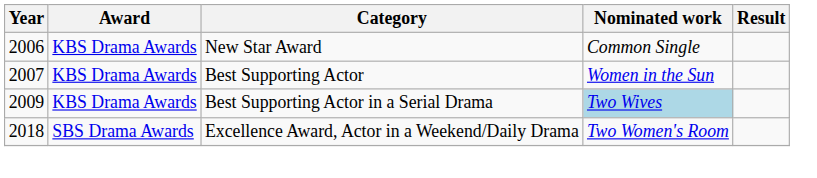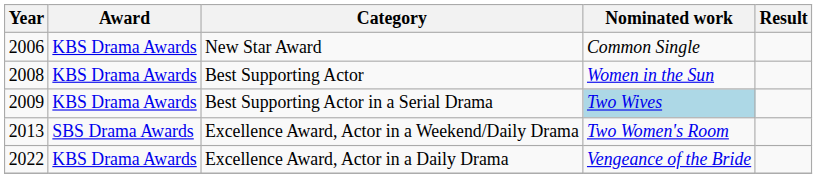 <table class="wikitable sortable">
 <tr>
 <th>Year</th>
 <th>Award</th>
 <th>Category</th>
 <th>Nominated work</th>
 <th>Result</th>
 </tr>
 <tr>
 <td>2006</td>
 <td><a href='#'>KBS Drama Awards</a></td>
 <td>New Star Award</td>
 <td><em>Common Single</em></td>
 <td></td>
 </tr>
 <tr>
-<td>2007</td>
+<td>2008</td>
 <td><a href='#'>KBS Drama Awards</a></td>
 <td>Best Supporting Actor</td>
 <td><em><a href='#'>Women in the Sun</a></em></td>
 <td></td>
 </tr>
 <tr>
 <td>2009</td>
 <td><a href='#'>KBS Drama Awards</a></td>
 <td>Best Supporting Actor in a Serial Drama</td>
 <td style="background: lightblue;"><em><a href='#'>Two Wives</a></em></td>
 <td></td>
 </tr>
 <tr>
-<td>2018</td>
+<td>2013</td>
 <td><a href='#'>SBS Drama Awards</a></td>
 <td>Excellence Award, Actor in a Weekend/Daily Drama</td>
 <td><em><a href='#'>Two Women's Room</a></em></td>
 <td></td>
 </tr>
 <tr>
+<td>2022</td>
+<td><a href='#'>KBS Drama Awards</a></td>
+<td>Excellence Award, Actor in a Daily Drama</td>
+<td><em><a href='#'>Vengeance of the Bride</a></em></td>
+<td></td>
+</tr>
+<tr>
 </tr>
 </table>
